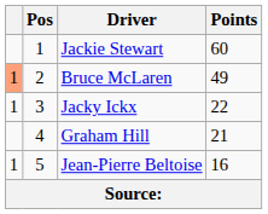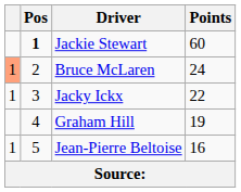 <table class="wikitable" style="font-size: 95%;">
 <tr>
 <th></th>
 <th>Pos</th>
 <th>Driver</th>
 <th>Points</th>
 </tr>
 <tr>
 <td align="left"></td>
-<td align="center">1</td>
+<td align="center"><strong>1</strong></td>
 <td> <a href='#'>Jackie Stewart</a></td>
 <td align="left">60</td>
 </tr>
 <tr>
 <td align="left" style="background: lightsalmon;"> 1</td>
 <td align="center">2</td>
 <td> <a href='#'>Bruce McLaren</a></td>
-<td align="left">49</td>
+<td align="left">24</td>
 </tr>
 <tr>
 <td align="left"> 1</td>
 <td align="center">3</td>
 <td> <a href='#'>Jacky Ickx</a></td>
 <td align="left">22</td>
 </tr>
 <tr>
 <td align="left"></td>
 <td align="center">4</td>
 <td> <a href='#'>Graham Hill</a></td>
-<td align="left">21</td>
+<td align="left">19</td>
 </tr>
 <tr>
 <td align="left"> 1</td>
 <td align="center">5</td>
 <td> <a href='#'>Jean-Pierre Beltoise</a></td>
 <td align="left">16</td>
 </tr>
 <tr>
 <th colspan=4>Source: </th>
 </tr>
 </table>
